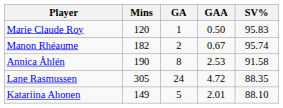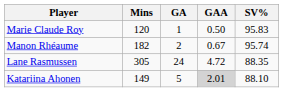 <table class="wikitable sortable" style="text-align:center;">
 <tr>
 <th style="width:175px;">Player</th>
 <th style="width:50px;">Mins</th>
 <th style="width:50px;">GA</th>
 <th style="width:50px;">GAA</th>
 <th style="width:60px;">SV%</th>
 </tr>
 <tr align=center>
 <td align=left> <a href='#'>Marie Claude Roy</a></td>
 <td>120</td>
 <td>1</td>
 <td>0.50</td>
 <td>95.83</td>
 </tr>
 <tr align=center>
 <td align=left> <a href='#'>Manon Rhéaume</a></td>
 <td>182</td>
 <td>2</td>
 <td>0.67</td>
 <td>95.74</td>
 </tr>
 <tr align=center>
-<td align=left> <a href='#'>Annica Åhlén</a></td>
-<td>190</td>
-<td>8</td>
-<td>2.53</td>
-<td>91.58</td>
-</tr>
-<tr align=center>
 <td align=left> <a href='#'>Lane Rasmussen</a></td>
 <td>305</td>
 <td>24</td>
 <td>4.72</td>
 <td>88.35</td>
 </tr>
 <tr align=center>
 <td align=left> <a href='#'>Katariina Ahonen</a></td>
 <td>149</td>
 <td>5</td>
-<td>2.01</td>
+<td style="background: lightgrey;">2.01</td>
 <td>88.10</td>
 </tr>
 </table>
